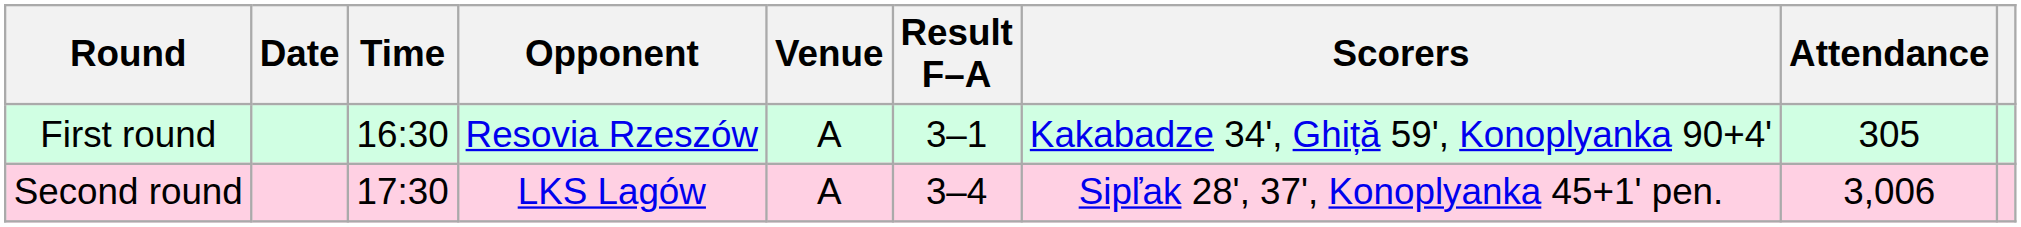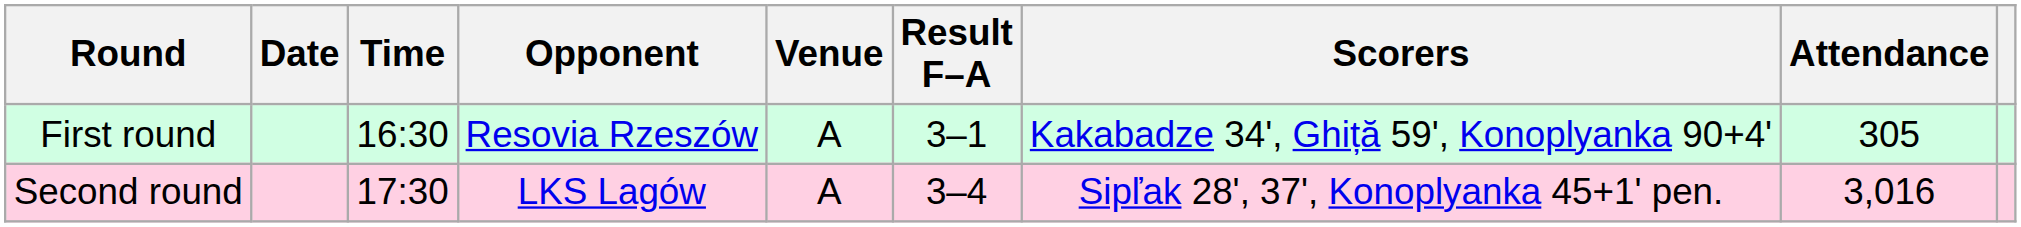 <table class="wikitable" style="text-align:center">
 <tr>
 <th>Round</th>
 <th>Date</th>
 <th>Time</th>
 <th>Opponent</th>
 <th>Venue</th>
 <th>Result<br>F–A</th>
 <th>Scorers</th>
 <th>Attendance</th>
 <th></th>
 </tr>
 <tr bgcolor="#d0ffe3">
 <td>First round</td>
 <td></td>
 <td>16:30</td>
 <td><a href='#'>Resovia Rzeszów</a></td>
 <td>A</td>
 <td>3–1</td>
 <td><a href='#'>Kakabadze</a> 34', <a href='#'>Ghiță</a> 59', <a href='#'>Konoplyanka</a> 90+4'</td>
 <td>305</td>
 <td></td>
 </tr>
 <tr bgcolor="#ffd0e3">
 <td>Second round</td>
 <td></td>
 <td>17:30</td>
 <td><a href='#'>LKS Lagów</a></td>
 <td>A</td>
 <td>3–4</td>
 <td><a href='#'>Sipľak</a> 28', 37', <a href='#'>Konoplyanka</a> 45+1' pen.</td>
-<td>3,006</td>
+<td>3,016</td>
 <td></td>
 </tr>
 </table>
